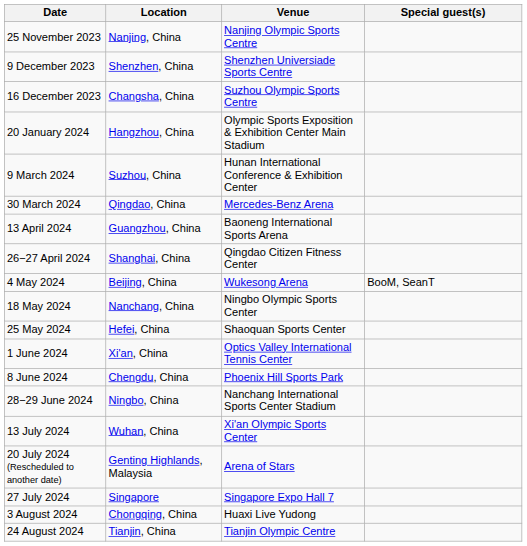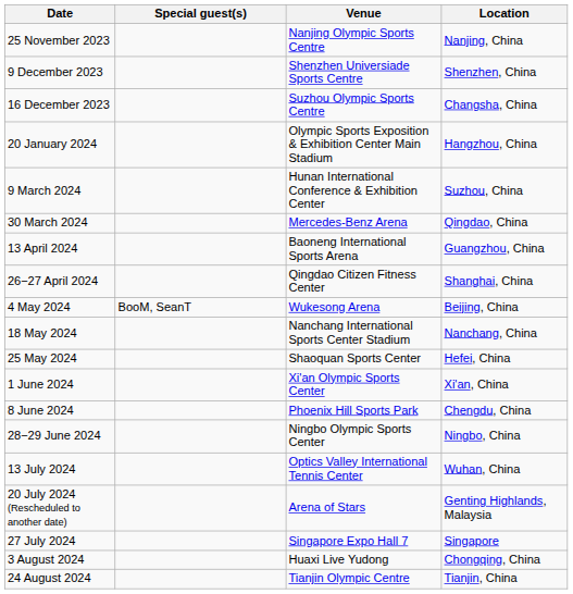 <table class="wikitable">
 <tr>
 <th width="140px">Date</th>
+<th width="220px">Special guest(s)</th>
+<th width="200px">Venue</th>
 <th width="160px">Location</th>
-<th width="200px">Venue</th>
-<th width="220px">Special guest(s)</th>
 </tr>
 <tr>
 <td>25 November 2023</td>
+<td></td>
+<td><a href='#'>Nanjing Olympic Sports Centre</a></td>
 <td><a href='#'>Nanjing</a>, China</td>
-<td><a href='#'>Nanjing Olympic Sports Centre</a></td>
-<td></td>
 </tr>
 <tr>
 <td>9 December 2023</td>
+<td></td>
+<td><a href='#'>Shenzhen Universiade Sports Centre</a></td>
 <td><a href='#'>Shenzhen</a>, China</td>
-<td><a href='#'>Shenzhen Universiade Sports Centre</a></td>
-<td></td>
 </tr>
 <tr>
 <td>16 December 2023</td>
+<td></td>
+<td><a href='#'>Suzhou Olympic Sports Centre</a></td>
 <td><a href='#'>Changsha</a>, China</td>
-<td><a href='#'>Suzhou Olympic Sports Centre</a></td>
-<td></td>
 </tr>
 <tr>
 <td>20 January 2024</td>
+<td></td>
+<td>Olympic Sports Exposition & Exhibition Center Main Stadium</td>
 <td><a href='#'>Hangzhou</a>, China</td>
-<td>Olympic Sports Exposition & Exhibition Center Main Stadium</td>
-<td></td>
 </tr>
 <tr>
 <td>9 March 2024</td>
+<td></td>
+<td>Hunan International Conference & Exhibition Center</td>
 <td><a href='#'>Suzhou</a>, China</td>
-<td>Hunan International Conference & Exhibition Center</td>
-<td></td>
 </tr>
 <tr>
 <td>30 March 2024</td>
+<td></td>
+<td><a href='#'>Mercedes-Benz Arena</a></td>
 <td><a href='#'>Qingdao</a>, China</td>
-<td><a href='#'>Mercedes-Benz Arena</a></td>
-<td></td>
 </tr>
 <tr>
 <td>13 April 2024</td>
+<td></td>
+<td>Baoneng International Sports Arena</td>
 <td><a href='#'>Guangzhou</a>, China</td>
-<td>Baoneng International Sports Arena</td>
-<td></td>
 </tr>
 <tr>
 <td>26−27 April 2024</td>
+<td></td>
+<td>Qingdao Citizen Fitness Center</td>
 <td><a href='#'>Shanghai</a>, China</td>
-<td>Qingdao Citizen Fitness Center</td>
-<td></td>
 </tr>
 <tr>
 <td>4 May 2024</td>
+<td>BooM, SeanT</td>
+<td><a href='#'>Wukesong Arena</a></td>
 <td><a href='#'>Beijing</a>, China</td>
-<td><a href='#'>Wukesong Arena</a></td>
-<td>BooM, SeanT</td>
 </tr>
 <tr>
 <td>18 May 2024</td>
+<td></td>
+<td>Nanchang International Sports Center Stadium</td>
 <td><a href='#'>Nanchang</a>, China</td>
-<td>Ningbo Olympic Sports Center</td>
-<td></td>
 </tr>
 <tr>
 <td>25 May 2024</td>
+<td></td>
+<td>Shaoquan Sports Center</td>
 <td><a href='#'>Hefei</a>, China</td>
-<td>Shaoquan Sports Center</td>
-<td></td>
 </tr>
 <tr>
 <td>1 June 2024</td>
+<td></td>
+<td><a href='#'>Xi'an Olympic Sports Center</a></td>
 <td><a href='#'>Xi'an</a>, China</td>
-<td><a href='#'>Optics Valley International Tennis Center</a></td>
-<td></td>
 </tr>
 <tr>
 <td>8 June 2024</td>
+<td></td>
+<td><a href='#'>Phoenix Hill Sports Park</a></td>
 <td><a href='#'>Chengdu</a>, China</td>
-<td><a href='#'>Phoenix Hill Sports Park</a></td>
-<td></td>
 </tr>
 <tr>
 <td>28−29 June 2024</td>
+<td></td>
+<td>Ningbo Olympic Sports Center</td>
 <td><a href='#'>Ningbo</a>, China</td>
-<td>Nanchang International Sports Center Stadium</td>
-<td></td>
 </tr>
 <tr>
 <td>13 July 2024</td>
+<td></td>
+<td><a href='#'>Optics Valley International Tennis Center</a></td>
 <td><a href='#'>Wuhan</a>, China</td>
-<td><a href='#'>Xi'an Olympic Sports Center</a></td>
-<td></td>
 </tr>
 <tr>
 <td>20 July 2024<br><small>(Rescheduled to another date)</small></td>
+<td></td>
+<td><a href='#'>Arena of Stars</a></td>
 <td><a href='#'>Genting Highlands</a>, Malaysia</td>
-<td><a href='#'>Arena of Stars</a></td>
-<td></td>
 </tr>
 <tr>
 <td>27 July 2024</td>
+<td></td>
+<td><a href='#'>Singapore Expo Hall 7</a></td>
 <td><a href='#'>Singapore</a></td>
-<td><a href='#'>Singapore Expo Hall 7</a></td>
-<td></td>
 </tr>
 <tr>
 <td>3 August 2024</td>
+<td></td>
+<td>Huaxi Live Yudong</td>
 <td><a href='#'>Chongqing</a>, China</td>
-<td>Huaxi Live Yudong</td>
-<td></td>
 </tr>
 <tr>
 <td>24 August 2024</td>
+<td></td>
+<td><a href='#'>Tianjin Olympic Centre</a></td>
 <td><a href='#'>Tianjin</a>, China</td>
-<td><a href='#'>Tianjin Olympic Centre</a></td>
-<td></td>
 </tr>
 </table>
